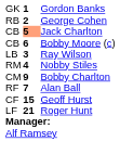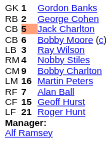 <table style="font-size:90%; margin:0.2em auto;" cellspacing="0" cellpadding="0">
 <tr>
 <th width="25"></th>
 <th width="25"></th>
 </tr>
 <tr>
 <td>GK</td>
 <td><strong>1</strong></td>
 <td><a href='#'>Gordon Banks</a></td>
 </tr>
 <tr>
 <td>RB</td>
 <td><strong>2</strong></td>
 <td><a href='#'>George Cohen</a></td>
 </tr>
 <tr>
 <td>CB</td>
 <td style="background: lightsalmon;"><strong>5</strong></td>
 <td><a href='#'>Jack Charlton</a></td>
 </tr>
 <tr>
 <td>CB</td>
 <td><strong>6</strong></td>
 <td><a href='#'>Bobby Moore</a> (<a href='#'>c</a>)</td>
 </tr>
 <tr>
 <td>LB</td>
 <td><strong>3</strong></td>
 <td><a href='#'>Ray Wilson</a></td>
 </tr>
 <tr>
 <td>RM</td>
 <td><strong>4</strong></td>
 <td><a href='#'>Nobby Stiles</a></td>
 </tr>
 <tr>
 <td>CM</td>
 <td><strong>9</strong></td>
 <td><a href='#'>Bobby Charlton</a></td>
 </tr>
 <tr>
+<td>LM</td>
+<td><strong>16</strong></td>
+<td><a href='#'>Martin Peters</a></td>
+</tr>
+<tr>
 <td>RF</td>
 <td><strong>7</strong></td>
 <td><a href='#'>Alan Ball</a></td>
 </tr>
 <tr>
 <td>CF</td>
 <td><strong>15</strong></td>
 <td><a href='#'>Geoff Hurst</a></td>
 </tr>
 <tr>
 <td>LF</td>
 <td><strong>21</strong></td>
 <td><a href='#'>Roger Hunt</a></td>
 </tr>
 <tr>
 <td colspan=3><strong>Manager:</strong></td>
 </tr>
 <tr>
 <td colspan=3><a href='#'>Alf Ramsey</a></td>
 </tr>
 </table>
